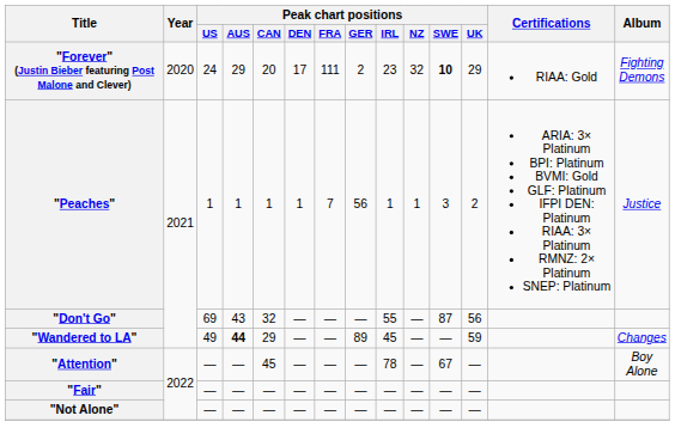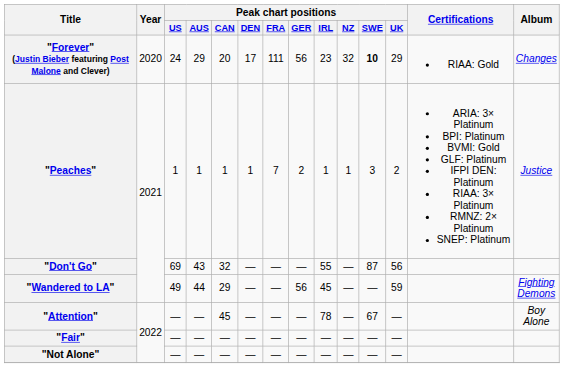 <table class="wikitable plainrowheaders" style="text-align:center;">
 <tr>
 <th scope="col" rowspan="2" style="width:20em;">Title</th>
 <th scope="col" rowspan="2" style="width:1em;">Year</th>
 <th scope="col" colspan="10">Peak chart positions</th>
 <th scope="col" rowspan="2" style="width:13.5em;"><a href='#'>Certifications</a></th>
 <th scope="col" rowspan="2">Album</th>
 </tr>
 <tr>
 <th scope="col" style="width:2.5em;font-size:90%;"><a href='#'>US</a></th>
 <th scope="col" style="width:2.5em;font-size:90%;"><a href='#'>AUS</a></th>
 <th scope="col" style="width:2.5em;font-size:90%;"><a href='#'>CAN</a></th>
 <th scope="col" style="width:2.5em;font-size:90%;"><a href='#'>DEN</a></th>
 <th scope="col" style="width:2.5em;font-size:90%;"><a href='#'>FRA</a></th>
 <th scope="col" style="width:2.5em;font-size:90%;"><a href='#'>GER</a></th>
 <th scope="col" style="width:2.5em;font-size:90%;"><a href='#'>IRL</a></th>
 <th scope="col" style="width:2.5em;font-size:90%;"><a href='#'>NZ</a></th>
 <th scope="col" style="width:2.5em;font-size:90%;"><a href='#'>SWE</a></th>
 <th scope="col" style="width:2.5em;font-size:90%;"><a href='#'>UK</a></th>
 </tr>
 <tr>
 <th scope="row">"<a href='#'>Forever</a>"<br><small>(<a href='#'>Justin Bieber</a> featuring <a href='#'>Post Malone</a> and Clever)</small></th>
 <td>2020</td>
 <td>24</td>
 <td>29</td>
 <td>20</td>
 <td>17</td>
 <td>111</td>
-<td>2</td>
+<td>56</td>
 <td>23</td>
 <td>32</td>
 <td><strong>10</strong></td>
 <td>29</td>
 <td><br><ul><li>RIAA: Gold</li></ul></td>
-<td><em><a href='#'>Fighting Demons</a></em></td>
+<td><em><a href='#'>Changes</a></em></td>
 </tr>
 <tr>
 <th scope="row">"<a href='#'>Peaches</a>"<br></th>
 <td rowspan="3">2021</td>
 <td>1</td>
 <td>1</td>
 <td>1</td>
 <td>1</td>
 <td>7</td>
-<td>56</td>
+<td>2</td>
 <td>1</td>
 <td>1</td>
 <td>3</td>
 <td>2</td>
 <td><br><ul><li>ARIA: 3× Platinum</li><li>BPI: Platinum</li><li>BVMI: Gold</li><li>GLF: Platinum</li><li>IFPI DEN: Platinum</li><li>RIAA: 3× Platinum</li><li>RMNZ: 2× Platinum</li><li>SNEP: Platinum</li></ul></td>
 <td><em><a href='#'>Justice</a></em></td>
 </tr>
 <tr>
 <th scope="row">"<a href='#'>Don't Go</a>"<br></th>
 <td>69</td>
 <td>43</td>
 <td>32</td>
 <td>—</td>
 <td>—</td>
 <td>—</td>
 <td>55</td>
 <td>—</td>
 <td>87</td>
 <td>56</td>
 <td></td>
 <td></td>
 </tr>
 <tr>
 <th scope="row">"<a href='#'>Wandered to LA</a>"<br></th>
 <td>49</td>
-<td><strong>44</strong></td>
+<td>44</td>
 <td>29</td>
 <td>—</td>
 <td>—</td>
-<td>89</td>
+<td>56</td>
 <td>45</td>
 <td>—</td>
 <td>—</td>
 <td>59</td>
 <td></td>
-<td><em><a href='#'>Changes</a></em></td>
+<td><em><a href='#'>Fighting Demons</a></em></td>
 </tr>
 <tr>
 <th scope="row">"<a href='#'>Attention</a>"<br></th>
 <td rowspan="3">2022</td>
 <td>—</td>
 <td>—</td>
 <td>45</td>
 <td>—</td>
 <td>—</td>
 <td>—</td>
 <td>78</td>
 <td>—</td>
 <td>67</td>
 <td>—</td>
 <td></td>
 <td><em>Boy Alone</em></td>
 </tr>
 <tr>
 <th scope="row">"<a href='#'>Fair</a>"<br></th>
 <td>—</td>
 <td>—</td>
 <td>—</td>
 <td>—</td>
 <td>—</td>
 <td>—</td>
 <td>—</td>
 <td>—</td>
 <td>—</td>
 <td>—</td>
 <td></td>
 <td></td>
 </tr>
 <tr>
 <th scope="row">"Not Alone"<br></th>
 <td>—</td>
 <td>—</td>
 <td>—</td>
 <td>—</td>
 <td>—</td>
 <td>—</td>
 <td>—</td>
 <td>—</td>
 <td>—</td>
 <td>—</td>
 <td></td>
 <td></td>
 </tr>
 <tr>
 </tr>
 </table>
